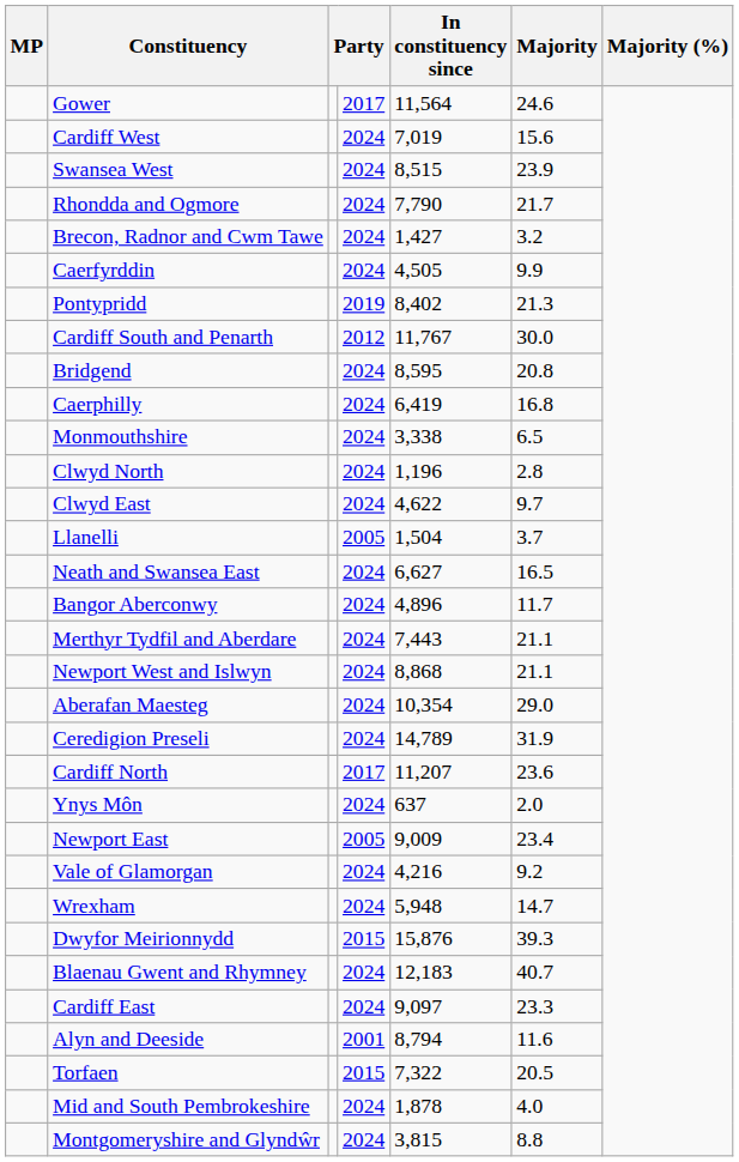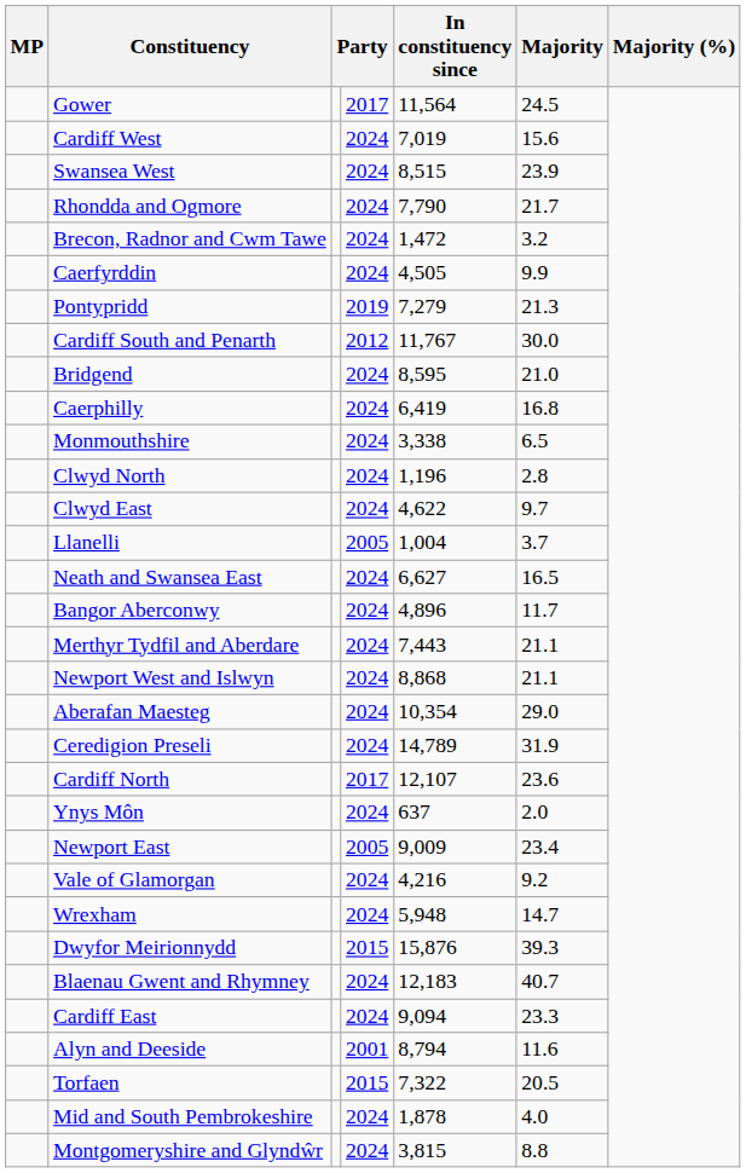 <table class="wikitable sortable">
 <tr>
 <th>MP</th>
 <th>Constituency</th>
 <th colspan=2>Party</th>
 <th>In<br>constituency<br>since</th>
 <th>Majority</th>
 <th>Majority (%)</th>
 </tr>
 <tr>
 <td></td>
 <td><a href='#'>Gower</a></td>
 <td></td>
 <td><a href='#'>2017</a></td>
 <td>11,564</td>
-<td>24.6</td>
+<td>24.5</td>
 </tr>
 <tr>
 <td></td>
 <td><a href='#'>Cardiff West</a></td>
 <td></td>
 <td><a href='#'>2024</a></td>
 <td>7,019</td>
 <td>15.6</td>
 </tr>
 <tr>
 <td></td>
 <td><a href='#'>Swansea West</a></td>
 <td></td>
 <td><a href='#'>2024</a></td>
 <td>8,515</td>
 <td>23.9</td>
 </tr>
 <tr>
 <td></td>
 <td><a href='#'>Rhondda and Ogmore</a></td>
 <td></td>
 <td><a href='#'>2024</a></td>
 <td>7,790</td>
 <td>21.7</td>
 </tr>
 <tr>
 <td></td>
 <td><a href='#'>Brecon, Radnor and Cwm Tawe</a></td>
 <td></td>
 <td><a href='#'>2024</a></td>
-<td>1,427</td>
+<td>1,472</td>
 <td>3.2</td>
 </tr>
 <tr>
 <td></td>
 <td><a href='#'>Caerfyrddin</a></td>
 <td></td>
 <td><a href='#'>2024</a></td>
 <td>4,505</td>
 <td>9.9</td>
 </tr>
 <tr>
 <td></td>
 <td><a href='#'>Pontypridd</a></td>
 <td></td>
 <td><a href='#'>2019</a></td>
-<td>8,402</td>
+<td>7,279</td>
 <td>21.3</td>
 </tr>
 <tr>
 <td></td>
 <td><a href='#'>Cardiff South and Penarth</a></td>
 <td></td>
 <td><a href='#'>2012</a></td>
 <td>11,767</td>
 <td>30.0</td>
 </tr>
 <tr>
 <td></td>
 <td><a href='#'>Bridgend</a></td>
 <td></td>
 <td><a href='#'>2024</a></td>
 <td>8,595</td>
-<td>20.8</td>
+<td>21.0</td>
 </tr>
 <tr>
 <td></td>
 <td><a href='#'>Caerphilly</a></td>
 <td></td>
 <td><a href='#'>2024</a></td>
 <td>6,419</td>
 <td>16.8</td>
 </tr>
 <tr>
 <td></td>
 <td><a href='#'>Monmouthshire</a></td>
 <td></td>
 <td><a href='#'>2024</a></td>
 <td>3,338</td>
 <td>6.5</td>
 </tr>
 <tr>
 <td></td>
 <td><a href='#'>Clwyd North</a></td>
 <td></td>
 <td><a href='#'>2024</a></td>
 <td>1,196</td>
 <td>2.8</td>
 </tr>
 <tr>
 <td></td>
 <td><a href='#'>Clwyd East</a></td>
 <td></td>
 <td><a href='#'>2024</a></td>
 <td>4,622</td>
 <td>9.7</td>
 </tr>
 <tr>
 <td></td>
 <td><a href='#'>Llanelli</a></td>
 <td></td>
 <td><a href='#'>2005</a></td>
-<td>1,504</td>
+<td>1,004</td>
 <td>3.7</td>
 </tr>
 <tr>
 <td></td>
 <td><a href='#'>Neath and Swansea East</a></td>
 <td></td>
 <td><a href='#'>2024</a></td>
 <td>6,627</td>
 <td>16.5</td>
 </tr>
 <tr>
 <td></td>
 <td><a href='#'>Bangor Aberconwy</a></td>
 <td></td>
 <td><a href='#'>2024</a></td>
 <td>4,896</td>
 <td>11.7</td>
 </tr>
 <tr>
 <td></td>
 <td><a href='#'>Merthyr Tydfil and Aberdare</a></td>
 <td></td>
 <td><a href='#'>2024</a></td>
 <td>7,443</td>
 <td>21.1</td>
 </tr>
 <tr>
 <td></td>
 <td><a href='#'>Newport West and Islwyn</a></td>
 <td></td>
 <td><a href='#'>2024</a></td>
 <td>8,868</td>
 <td>21.1</td>
 </tr>
 <tr>
 <td></td>
 <td><a href='#'>Aberafan Maesteg</a></td>
 <td></td>
 <td><a href='#'>2024</a></td>
 <td>10,354</td>
 <td>29.0</td>
 </tr>
 <tr>
 <td></td>
 <td><a href='#'>Ceredigion Preseli</a></td>
 <td></td>
 <td><a href='#'>2024</a></td>
 <td>14,789</td>
 <td>31.9</td>
 </tr>
 <tr>
 <td></td>
 <td><a href='#'>Cardiff North</a></td>
 <td></td>
 <td><a href='#'>2017</a></td>
-<td>11,207</td>
+<td>12,107</td>
 <td>23.6</td>
 </tr>
 <tr>
 <td></td>
 <td><a href='#'>Ynys Môn</a></td>
 <td></td>
 <td><a href='#'>2024</a></td>
 <td>637</td>
 <td>2.0</td>
 </tr>
 <tr>
 <td></td>
 <td><a href='#'>Newport East</a></td>
 <td></td>
 <td><a href='#'>2005</a></td>
 <td>9,009</td>
 <td>23.4</td>
 </tr>
 <tr>
 <td></td>
 <td><a href='#'>Vale of Glamorgan</a></td>
 <td></td>
 <td><a href='#'>2024</a></td>
 <td>4,216</td>
 <td>9.2</td>
 </tr>
 <tr>
 <td></td>
 <td><a href='#'>Wrexham</a></td>
 <td></td>
 <td><a href='#'>2024</a></td>
 <td>5,948</td>
 <td>14.7</td>
 </tr>
 <tr>
 <td></td>
 <td><a href='#'>Dwyfor Meirionnydd</a></td>
 <td></td>
 <td><a href='#'>2015</a></td>
 <td>15,876</td>
 <td>39.3</td>
 </tr>
 <tr>
 <td></td>
 <td><a href='#'>Blaenau Gwent and Rhymney</a></td>
 <td></td>
 <td><a href='#'>2024</a></td>
 <td>12,183</td>
 <td>40.7</td>
 </tr>
 <tr>
 <td></td>
 <td><a href='#'>Cardiff East</a></td>
 <td></td>
 <td><a href='#'>2024</a></td>
-<td>9,097</td>
+<td>9,094</td>
 <td>23.3</td>
 </tr>
 <tr>
 <td></td>
 <td><a href='#'>Alyn and Deeside</a></td>
 <td></td>
 <td><a href='#'>2001</a></td>
 <td>8,794</td>
 <td>11.6</td>
 </tr>
 <tr>
 <td></td>
 <td><a href='#'>Torfaen</a></td>
 <td></td>
 <td><a href='#'>2015</a></td>
 <td>7,322</td>
 <td>20.5</td>
 </tr>
 <tr>
 <td></td>
 <td><a href='#'>Mid and South Pembrokeshire</a></td>
 <td></td>
 <td><a href='#'>2024</a></td>
 <td>1,878</td>
 <td>4.0</td>
 </tr>
 <tr>
 <td></td>
 <td><a href='#'>Montgomeryshire and Glyndŵr</a></td>
 <td></td>
 <td><a href='#'>2024</a></td>
 <td>3,815</td>
 <td>8.8</td>
 </tr>
 </table>
